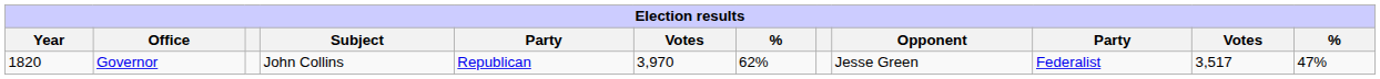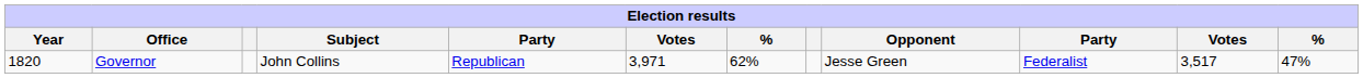 <table class=wikitable style="width: 94%" style="text-align: center;" align="center">
 <tr bgcolor=#cccccc>
 <th colspan=12 style="background: #ccccff;">Election results</th>
 </tr>
 <tr>
 <th>Year</th>
 <th>Office</th>
 <th></th>
 <th>Subject</th>
 <th>Party</th>
 <th>Votes</th>
 <th>%</th>
 <th></th>
 <th>Opponent</th>
 <th>Party</th>
 <th>Votes</th>
 <th>%</th>
 </tr>
 <tr>
 <td>1820</td>
 <td><a href='#'>Governor</a></td>
 <td></td>
 <td>John Collins</td>
 <td><a href='#'>Republican</a></td>
-<td>3,970</td>
+<td>3,971</td>
 <td>62%</td>
 <td></td>
 <td>Jesse Green</td>
 <td><a href='#'>Federalist</a></td>
 <td>3,517</td>
 <td>47%</td>
 </tr>
 </table>
